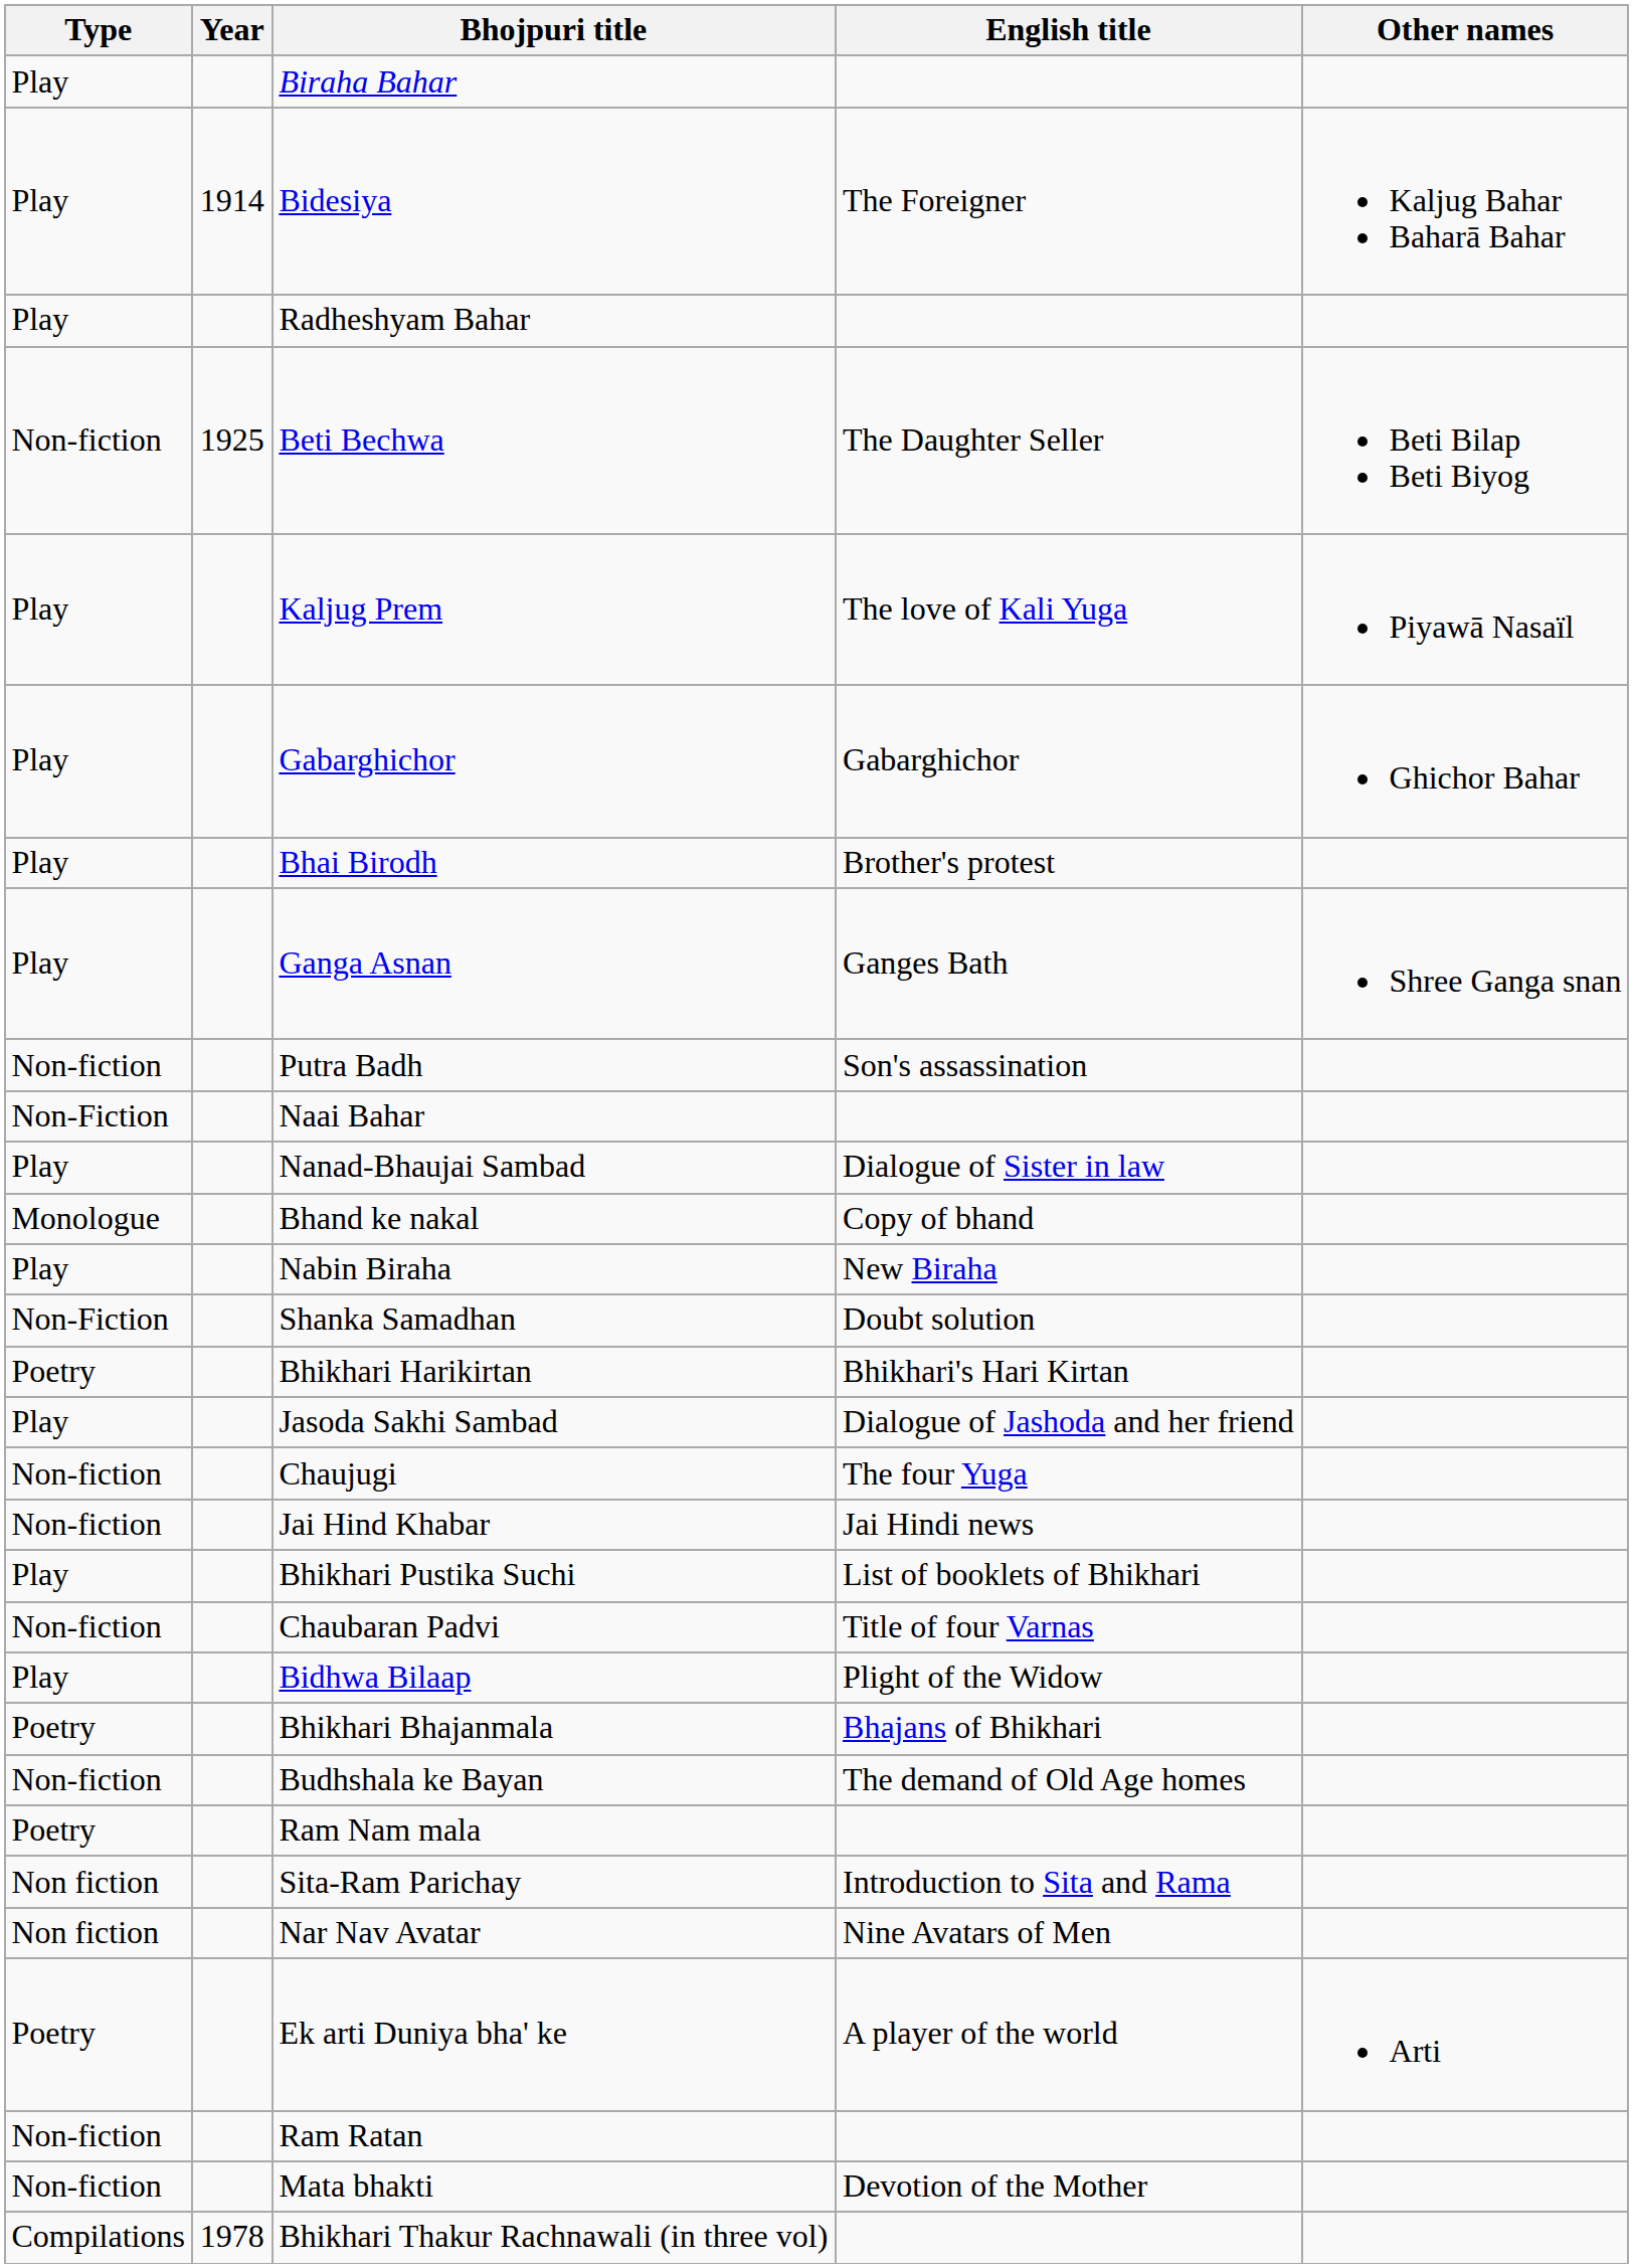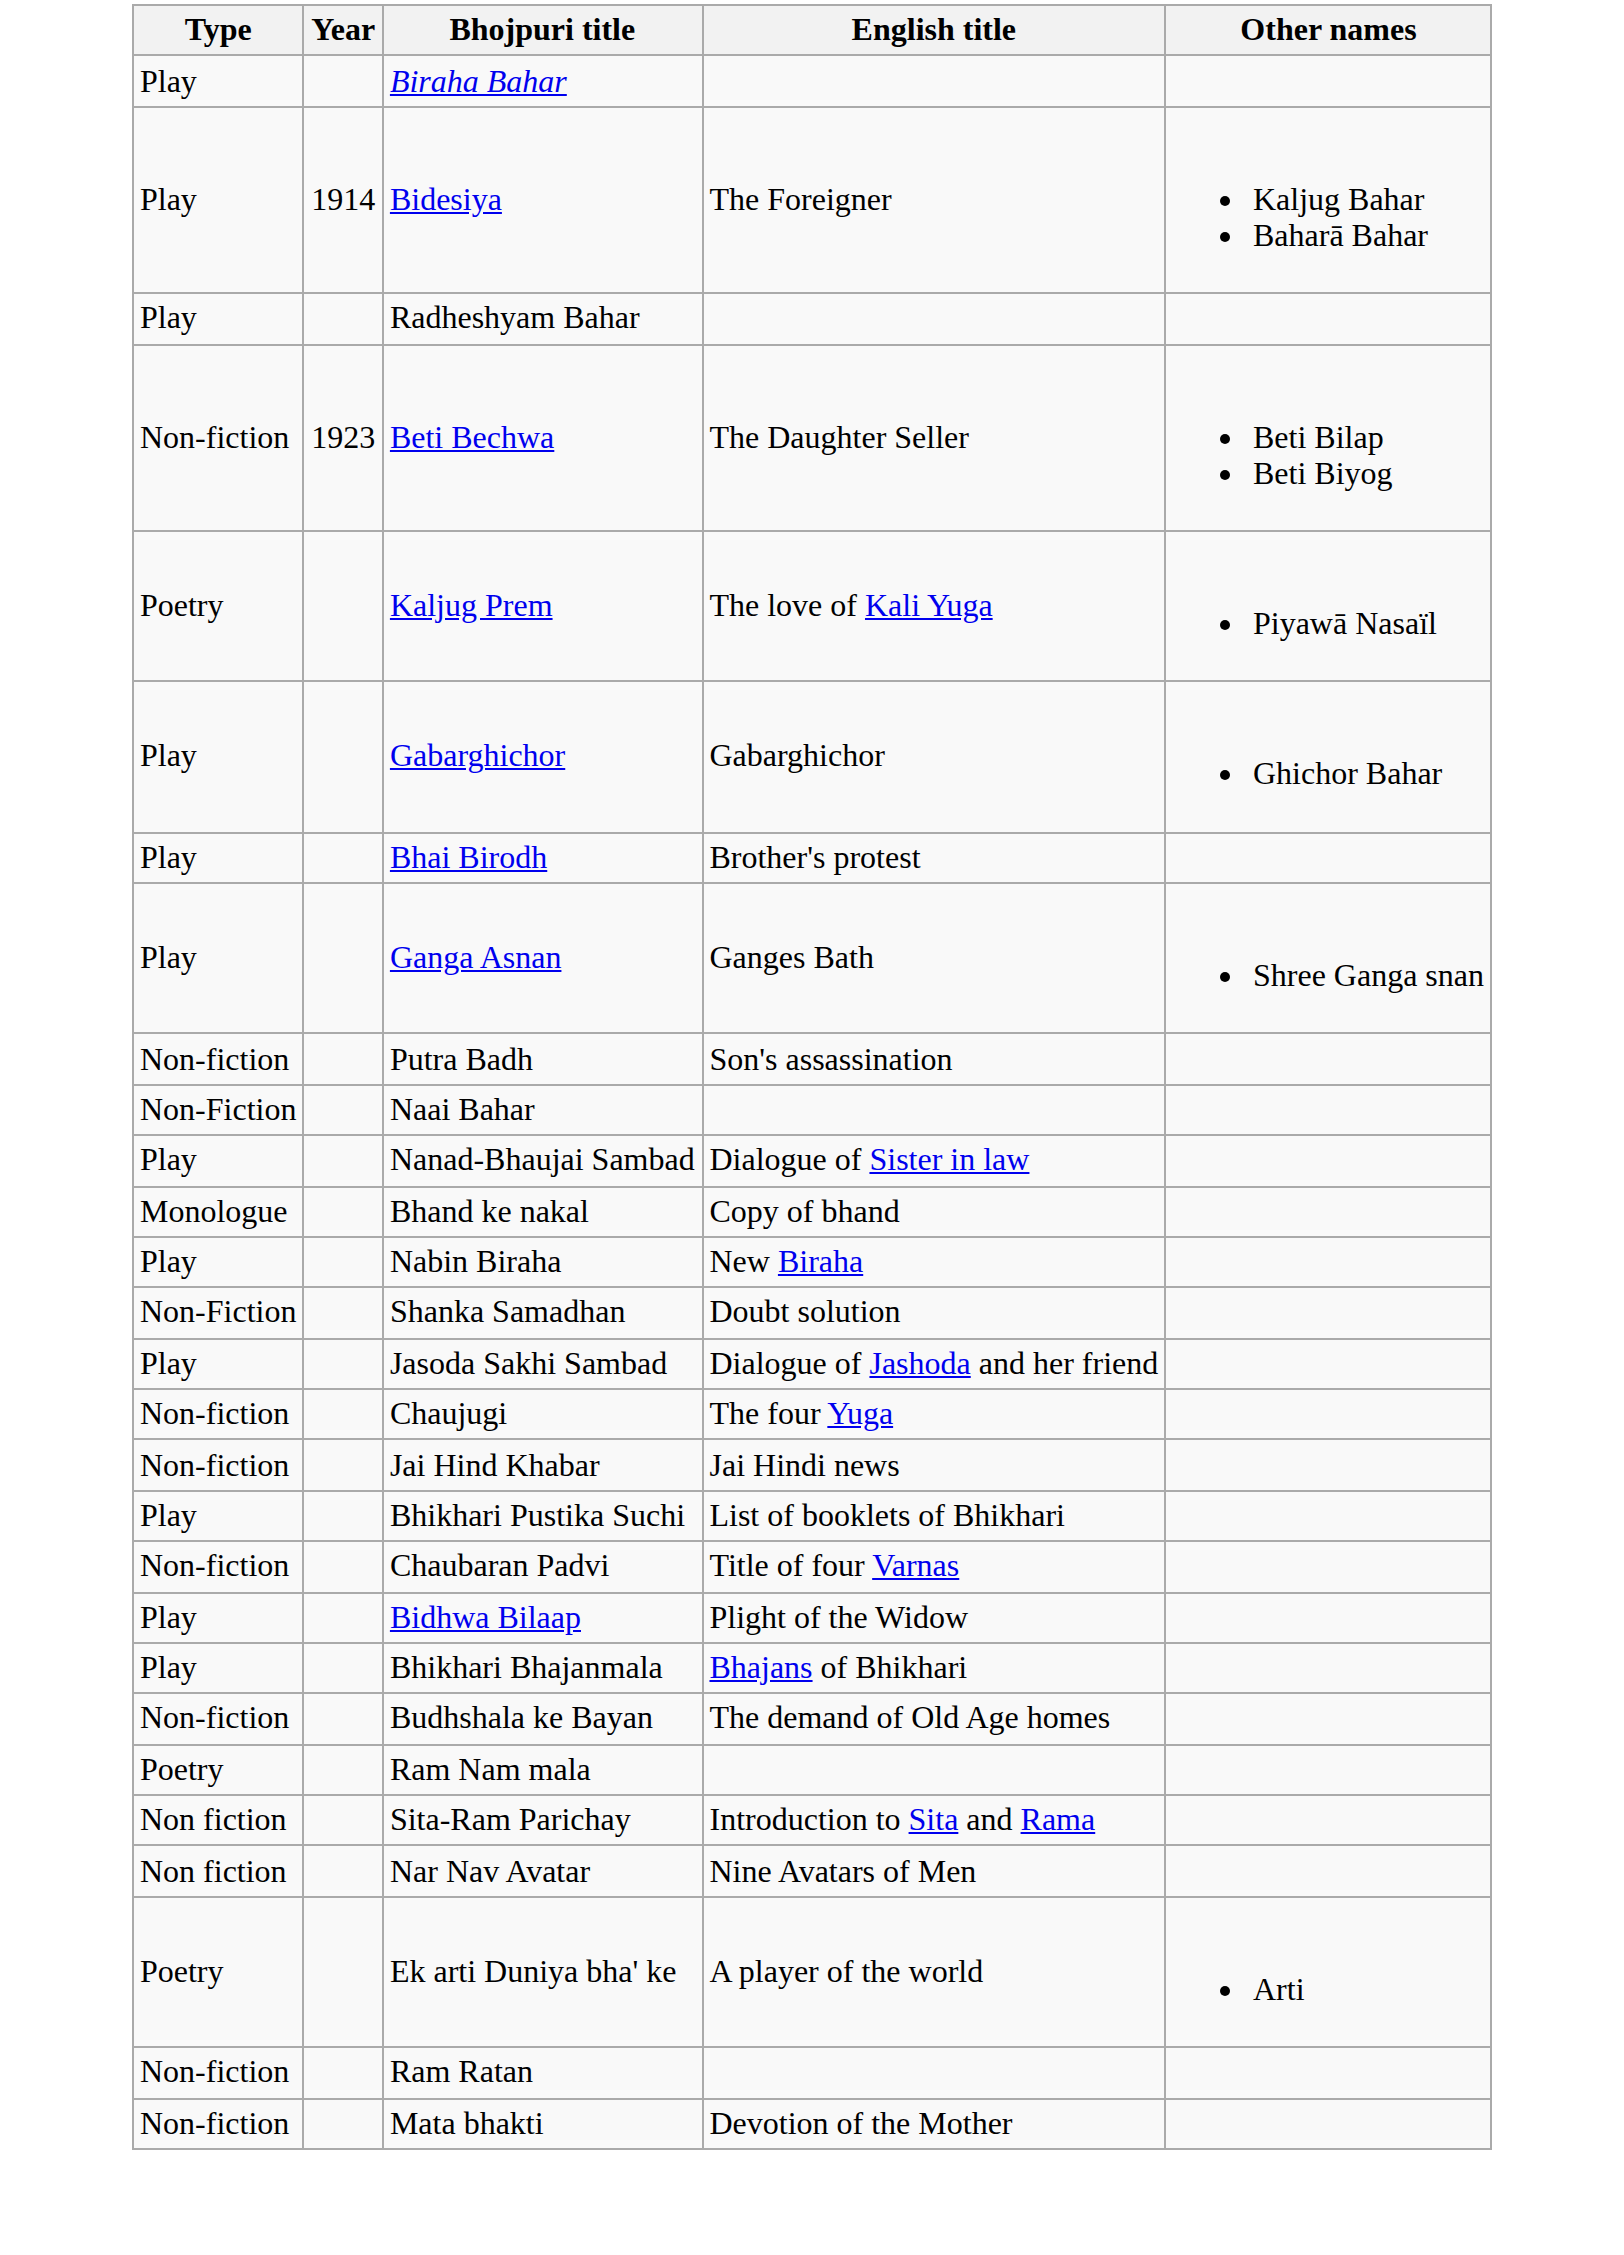 <table class="wikitable sortable" style="margin: 1em auto 1em auto;">
 <tr>
 <th scope="col">Type</th>
 <th scope="col">Year</th>
 <th scope="col">Bhojpuri title</th>
 <th scope="col">English title</th>
 <th>Other names</th>
 </tr>
 <tr>
 <td>Play</td>
 <td></td>
 <td><em><a href='#'>Biraha Bahar</a></em></td>
 <td></td>
 <td></td>
 </tr>
 <tr>
 <td>Play</td>
 <td>1914</td>
 <td><a href='#'>Bidesiya</a></td>
 <td>The Foreigner</td>
 <td><br><ul><li>Kaljug Bahar</li><li>Baharā Bahar</li></ul></td>
 </tr>
 <tr>
 <td>Play</td>
 <td></td>
 <td>Radheshyam Bahar</td>
 <td></td>
 <td></td>
 </tr>
 <tr>
 <td>Non-fiction</td>
-<td>1925</td>
+<td>1923</td>
 <td><a href='#'>Beti Bechwa</a></td>
 <td>The Daughter Seller</td>
 <td><br><ul><li>Beti Bilap</li><li>Beti Biyog</li></ul></td>
 </tr>
 <tr>
-<td>Play</td>
+<td>Poetry</td>
 <td></td>
 <td><a href='#'>Kaljug Prem</a></td>
 <td>The love of <a href='#'>Kali Yuga</a></td>
 <td><br><ul><li>Piyawā Nasaïl</li></ul></td>
 </tr>
 <tr>
 <td>Play</td>
 <td></td>
 <td><a href='#'>Gabarghichor</a></td>
 <td>Gabarghichor</td>
 <td><br><ul><li>Ghichor Bahar</li></ul></td>
 </tr>
 <tr>
 <td>Play</td>
 <td></td>
 <td><a href='#'>Bhai Birodh</a></td>
 <td>Brother's protest</td>
 <td></td>
 </tr>
 <tr>
 <td>Play</td>
 <td></td>
 <td><a href='#'>Ganga Asnan</a></td>
 <td>Ganges Bath</td>
 <td><br><ul><li>Shree Ganga snan</li></ul></td>
 </tr>
 <tr>
 <td>Non-fiction</td>
 <td></td>
 <td>Putra Badh</td>
 <td>Son's assassination</td>
 <td></td>
 </tr>
 <tr>
 <td>Non-Fiction</td>
 <td></td>
 <td>Naai Bahar</td>
 <td></td>
 <td></td>
 </tr>
 <tr>
 <td>Play</td>
 <td></td>
 <td>Nanad-Bhaujai Sambad</td>
 <td>Dialogue of <a href='#'>Sister in law</a></td>
 <td></td>
 </tr>
 <tr>
 <td>Monologue</td>
 <td></td>
 <td>Bhand ke nakal</td>
 <td>Copy of bhand</td>
 <td></td>
 </tr>
 <tr>
 <td>Play</td>
 <td></td>
 <td>Nabin Biraha</td>
 <td>New <a href='#'>Biraha</a></td>
 <td></td>
 </tr>
 <tr>
 <td>Non-Fiction</td>
 <td></td>
 <td>Shanka Samadhan</td>
 <td>Doubt solution</td>
 <td></td>
 </tr>
 <tr>
-<td>Poetry</td>
-<td></td>
-<td>Bhikhari Harikirtan</td>
-<td>Bhikhari's Hari Kirtan</td>
-<td></td>
-</tr>
-<tr>
 <td>Play</td>
 <td></td>
 <td>Jasoda Sakhi Sambad</td>
 <td>Dialogue of <a href='#'>Jashoda</a> and her friend</td>
 <td></td>
 </tr>
 <tr>
 <td>Non-fiction</td>
 <td></td>
 <td>Chaujugi</td>
 <td>The four <a href='#'>Yuga</a></td>
 <td></td>
 </tr>
 <tr>
 <td>Non-fiction</td>
 <td></td>
 <td>Jai Hind Khabar</td>
 <td>Jai Hindi news</td>
 <td></td>
 </tr>
 <tr>
 <td>Play</td>
 <td></td>
 <td>Bhikhari Pustika Suchi</td>
 <td>List of booklets of Bhikhari</td>
 <td></td>
 </tr>
 <tr>
 <td>Non-fiction</td>
 <td></td>
 <td>Chaubaran Padvi</td>
 <td>Title of four <a href='#'>Varnas</a></td>
 <td></td>
 </tr>
 <tr>
 <td>Play</td>
 <td></td>
 <td><a href='#'>Bidhwa Bilaap</a></td>
 <td>Plight of the Widow</td>
 <td></td>
 </tr>
 <tr>
-<td>Poetry</td>
+<td>Play</td>
 <td></td>
 <td>Bhikhari Bhajanmala</td>
 <td><a href='#'>Bhajans</a> of Bhikhari</td>
 <td></td>
 </tr>
 <tr>
 <td>Non-fiction</td>
 <td></td>
 <td>Budhshala ke Bayan</td>
 <td>The demand of Old Age homes</td>
 <td></td>
 </tr>
 <tr>
 <td>Poetry</td>
 <td></td>
 <td>Ram Nam mala</td>
 <td></td>
 <td></td>
 </tr>
 <tr>
 <td>Non fiction</td>
 <td></td>
 <td>Sita-Ram Parichay</td>
 <td>Introduction to <a href='#'>Sita</a> and <a href='#'>Rama</a></td>
 <td></td>
 </tr>
 <tr>
 <td>Non fiction</td>
 <td></td>
 <td>Nar Nav Avatar</td>
 <td>Nine Avatars of Men</td>
 <td></td>
 </tr>
 <tr>
 <td>Poetry</td>
 <td></td>
 <td>Ek arti Duniya bha' ke</td>
 <td>A player of the world</td>
 <td><br><ul><li>Arti</li></ul></td>
 </tr>
 <tr>
 <td>Non-fiction</td>
 <td></td>
 <td>Ram Ratan</td>
 <td></td>
 <td></td>
 </tr>
 <tr>
 <td>Non-fiction</td>
 <td></td>
 <td>Mata bhakti</td>
 <td>Devotion of the Mother</td>
 <td></td>
 </tr>
-<tr>
-<td>Compilations</td>
-<td>1978</td>
-<td>Bhikhari Thakur Rachnawali (in three vol)</td>
-<td></td>
-<td></td>
-</tr>
 </table>
